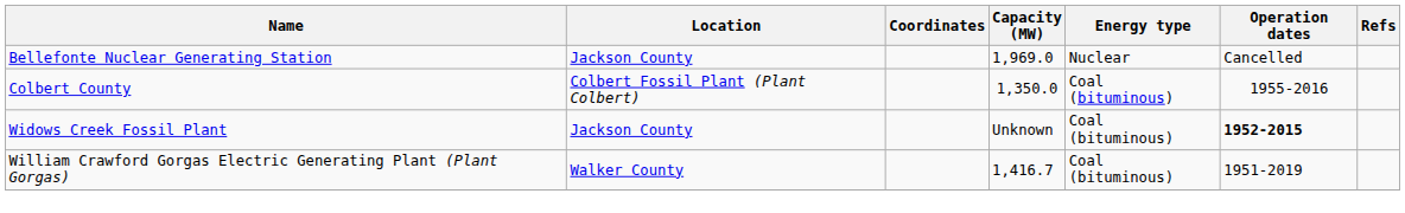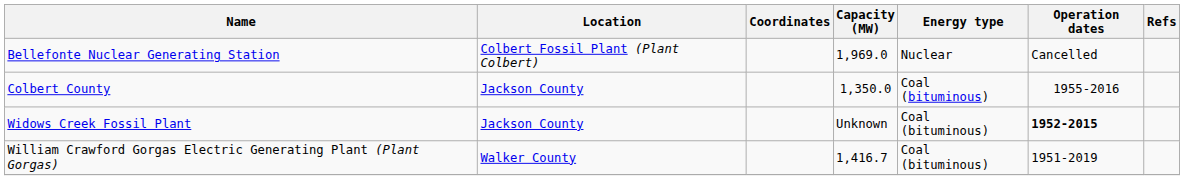 <table class="wikitable sortable">
 <tr>
 <th>Name</th>
 <th>Location</th>
 <th>Coordinates</th>
 <th>Capacity<br>(MW)</th>
 <th>Energy type</th>
 <th>Operation dates</th>
 <th>Refs</th>
 </tr>
 <tr>
 <td><a href='#'>Bellefonte Nuclear Generating Station</a></td>
-<td><a href='#'>Jackson County</a></td>
+<td><a href='#'>Colbert Fossil Plant</a> <em>(Plant Colbert)</em></td>
 <td></td>
 <td>1,969.0</td>
 <td>Nuclear</td>
 <td>Cancelled</td>
 <td></td>
 </tr>
 <tr>
 <td><a href='#'>Colbert County</a></td>
-<td><a href='#'>Colbert Fossil Plant</a> <em>(Plant Colbert)</em></td>
+<td><a href='#'>Jackson County</a></td>
 <td></td>
 <td align="center">1,350.0</td>
 <td>Coal (<a href='#'>bituminous</a>)</td>
 <td align="center">1955-2016</td>
 <td></td>
 </tr>
 <tr>
 <td><a href='#'>Widows Creek Fossil Plant</a></td>
 <td><a href='#'>Jackson County</a></td>
 <td></td>
 <td>Unknown</td>
 <td>Coal (bituminous)</td>
 <td><strong>1952-2015</strong></td>
 <td></td>
 </tr>
 <tr>
 <td>William Crawford Gorgas Electric Generating Plant  <em>(Plant Gorgas)</em></td>
 <td><a href='#'>Walker County</a></td>
 <td></td>
 <td>1,416.7</td>
 <td>Coal (bituminous)</td>
 <td>1951-2019</td>
 <td></td>
 </tr>
 <tr>
 </tr>
 </table>
